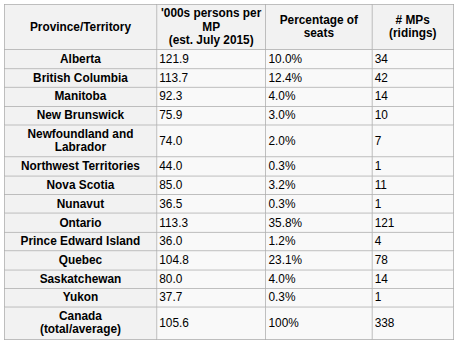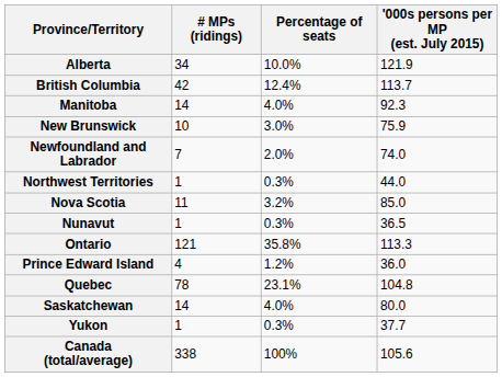 <table class="wikitable sortable">
 <tr>
 <th>Province/Territory</th>
+<th># MPs (ridings)</th>
+<th>Percentage of seats</th>
 <th>'000s persons per MP <br>(est. July 2015)</th>
-<th>Percentage of seats</th>
-<th># MPs (ridings)</th>
 </tr>
 <tr>
 <th>Alberta</th>
+<td>34</td>
+<td>10.0%</td>
 <td>121.9</td>
-<td>10.0%</td>
-<td>34</td>
 </tr>
 <tr>
 <th>British Columbia</th>
+<td>42</td>
+<td>12.4%</td>
 <td>113.7</td>
-<td>12.4%</td>
-<td>42</td>
 </tr>
 <tr>
 <th>Manitoba</th>
+<td>14</td>
+<td>4.0%</td>
 <td>92.3</td>
-<td>4.0%</td>
-<td>14</td>
 </tr>
 <tr>
 <th>New Brunswick</th>
+<td>10</td>
+<td>3.0%</td>
 <td>75.9</td>
-<td>3.0%</td>
-<td>10</td>
 </tr>
 <tr>
 <th>Newfoundland and Labrador</th>
+<td>7</td>
+<td>2.0%</td>
 <td>74.0</td>
-<td>2.0%</td>
-<td>7</td>
 </tr>
 <tr>
 <th>Northwest Territories</th>
+<td>1</td>
+<td>0.3%</td>
 <td>44.0</td>
-<td>0.3%</td>
-<td>1</td>
 </tr>
 <tr>
 <th>Nova Scotia</th>
+<td>11</td>
+<td>3.2%</td>
 <td>85.0</td>
-<td>3.2%</td>
-<td>11</td>
 </tr>
 <tr>
 <th>Nunavut</th>
+<td>1</td>
+<td>0.3%</td>
 <td>36.5</td>
-<td>0.3%</td>
-<td>1</td>
 </tr>
 <tr>
 <th>Ontario</th>
+<td>121</td>
+<td>35.8%</td>
 <td>113.3</td>
-<td>35.8%</td>
-<td>121</td>
 </tr>
 <tr>
 <th>Prince Edward Island</th>
+<td>4</td>
+<td>1.2%</td>
 <td>36.0</td>
-<td>1.2%</td>
-<td>4</td>
 </tr>
 <tr>
 <th>Quebec</th>
+<td>78</td>
+<td>23.1%</td>
 <td>104.8</td>
-<td>23.1%</td>
-<td>78</td>
 </tr>
 <tr>
 <th>Saskatchewan</th>
+<td>14</td>
+<td>4.0%</td>
 <td>80.0</td>
-<td>4.0%</td>
-<td>14</td>
 </tr>
 <tr>
 <th>Yukon</th>
+<td>1</td>
+<td>0.3%</td>
 <td>37.7</td>
-<td>0.3%</td>
-<td>1</td>
 </tr>
 <tr class="sortbottom">
 <th>Canada<br>(total/average)</th>
+<td>338</td>
+<td>100%</td>
 <td>105.6</td>
-<td>100%</td>
-<td>338</td>
 </tr>
 </table>
